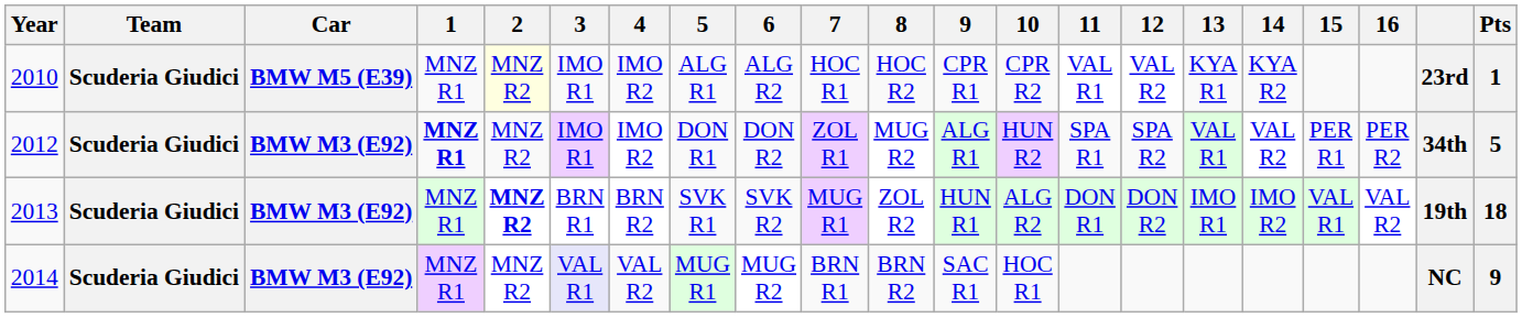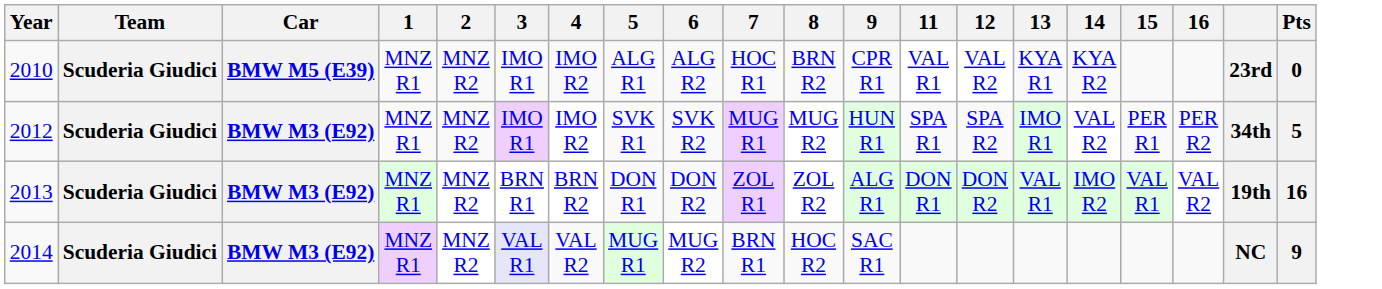 <table class="wikitable" style="text-align:center; font-size:90%">
 <tr>
 <th>Year</th>
 <th>Team</th>
 <th>Car</th>
 <th>1</th>
 <th>2</th>
 <th>3</th>
 <th>4</th>
 <th>5</th>
 <th>6</th>
 <th>7</th>
 <th>8</th>
 <th>9</th>
-<th>10</th>
 <th>11</th>
 <th>12</th>
 <th>13</th>
 <th>14</th>
 <th>15</th>
 <th>16</th>
 <th></th>
 <th>Pts</th>
 </tr>
 <tr>
 <td><a href='#'>2010</a></td>
 <th>Scuderia Giudici</th>
 <th><a href='#'>BMW M5 (E39)</a></th>
 <td><a href='#'>MNZ<br>R1</a></td>
-<td style="background: lightyellow;"><a href='#'>MNZ<br>R2</a></td>
+<td><a href='#'>MNZ<br>R2</a></td>
 <td><a href='#'>IMO<br>R1</a></td>
 <td><a href='#'>IMO<br>R2</a></td>
 <td><a href='#'>ALG<br>R1</a></td>
 <td><a href='#'>ALG<br>R2</a></td>
 <td><a href='#'>HOC<br>R1</a></td>
-<td><a href='#'>HOC<br>R2</a></td>
+<td><a href='#'>BRN<br>R2</a></td>
 <td><a href='#'>CPR<br>R1</a></td>
-<td><a href='#'>CPR<br>R2</a></td>
 <td style="background:#FFFFFF;"><a href='#'>VAL<br>R1</a><br></td>
 <td style="background:#FFFFFF;"><a href='#'>VAL<br>R2</a><br></td>
 <td><a href='#'>KYA<br>R1</a></td>
 <td><a href='#'>KYA<br>R2</a></td>
 <td></td>
 <td></td>
 <th>23rd</th>
-<th>1</th>
+<th>0</th>
 </tr>
 <tr>
 <td><a href='#'>2012</a></td>
 <th>Scuderia Giudici</th>
 <th><a href='#'>BMW M3 (E92)</a></th>
-<td><strong><a href='#'>MNZ<br>R1</a></strong></td>
+<td><a href='#'>MNZ<br>R1</a></td>
 <td><a href='#'>MNZ<br>R2</a></td>
 <td style="background:#EFCFFF;"><a href='#'>IMO<br>R1</a><br></td>
 <td style="background:#FFFFFF;"><a href='#'>IMO<br>R2</a><br></td>
-<td><a href='#'>DON<br>R1</a></td>
-<td><a href='#'>DON<br>R2</a></td>
-<td style="background:#EFCFFF;"><a href='#'>ZOL<br>R1</a><br></td>
+<td><a href='#'>SVK<br>R1</a></td>
+<td><a href='#'>SVK<br>R2</a></td>
+<td style="background:#EFCFFF;"><a href='#'>MUG<br>R1</a><br></td>
 <td style="background:#FFFFFF;"><a href='#'>MUG<br>R2</a><br></td>
-<td style="background:#DFFFDF;"><a href='#'>ALG<br>R1</a><br></td>
-<td style="background:#EFCFFF;"><a href='#'>HUN<br>R2</a><br></td>
+<td style="background:#DFFFDF;"><a href='#'>HUN<br>R1</a><br></td>
 <td><a href='#'>SPA<br>R1</a></td>
 <td><a href='#'>SPA<br>R2</a></td>
-<td style="background:#DFFFDF;"><a href='#'>VAL<br>R1</a><br></td>
+<td style="background:#DFFFDF;"><a href='#'>IMO<br>R1</a><br></td>
 <td style="background:#FFFFFF;"><a href='#'>VAL<br>R2</a><br></td>
 <td><a href='#'>PER<br>R1</a></td>
 <td><a href='#'>PER<br>R2</a></td>
 <th>34th</th>
 <th>5</th>
 </tr>
 <tr>
 <td><a href='#'>2013</a></td>
 <th>Scuderia Giudici</th>
 <th><a href='#'>BMW M3 (E92)</a></th>
 <td style="background:#DFFFDF;"><a href='#'>MNZ<br>R1</a><br></td>
-<td style="background:#FFFFFF;"><strong><a href='#'>MNZ<br>R2</a><br></strong></td>
+<td style="background:#FFFFFF;"><a href='#'>MNZ<br>R2</a><br></td>
 <td style="background:#FFFFFF;"><a href='#'>BRN<br>R1</a><br></td>
 <td style="background:#FFFFFF;"><a href='#'>BRN<br>R2</a><br></td>
-<td><a href='#'>SVK<br>R1</a></td>
-<td><a href='#'>SVK<br>R2</a></td>
-<td style="background:#EFCFFF;"><a href='#'>MUG<br>R1</a><br></td>
+<td><a href='#'>DON<br>R1</a></td>
+<td><a href='#'>DON<br>R2</a></td>
+<td style="background:#EFCFFF;"><a href='#'>ZOL<br>R1</a><br></td>
 <td style="background:#FFFFFF;"><a href='#'>ZOL<br>R2</a><br></td>
-<td style="background:#DFFFDF;"><a href='#'>HUN<br>R1</a><br></td>
-<td style="background:#DFFFDF;"><a href='#'>ALG<br>R2</a><br></td>
+<td style="background:#DFFFDF;"><a href='#'>ALG<br>R1</a><br></td>
 <td style="background:#DFFFDF;"><a href='#'>DON<br>R1</a><br></td>
 <td style="background:#DFFFDF;"><a href='#'>DON<br>R2</a><br></td>
-<td style="background:#DFFFDF;"><a href='#'>IMO<br>R1</a><br></td>
+<td style="background:#DFFFDF;"><a href='#'>VAL<br>R1</a><br></td>
 <td style="background:#DFFFDF;"><a href='#'>IMO<br>R2</a><br></td>
 <td style="background:#DFFFDF;"><a href='#'>VAL<br>R1</a><br></td>
 <td style="background:#FFFFFF;"><a href='#'>VAL<br>R2</a><br></td>
 <th>19th</th>
-<th>18</th>
+<th>16</th>
 </tr>
 <tr>
 <td><a href='#'>2014</a></td>
 <th>Scuderia Giudici</th>
 <th><a href='#'>BMW M3 (E92)</a></th>
 <td style="background:#EFCFFF;"><a href='#'>MNZ<br>R1</a><br></td>
 <td style="background:#FFFFFF;"><a href='#'>MNZ<br>R2</a><br></td>
 <td style="background: lavender;"><a href='#'>VAL<br>R1</a></td>
 <td><a href='#'>VAL<br>R2</a></td>
 <td style="background:#DFFFDF;"><a href='#'>MUG<br>R1</a><br></td>
 <td style="background:#FFFFFF;"><a href='#'>MUG<br>R2</a><br></td>
 <td><a href='#'>BRN<br>R1</a></td>
-<td><a href='#'>BRN<br>R2</a></td>
+<td><a href='#'>HOC<br>R2</a></td>
 <td><a href='#'>SAC<br>R1</a></td>
-<td><a href='#'>HOC<br>R1</a></td>
 <td></td>
 <td></td>
 <td></td>
 <td></td>
 <td></td>
 <td></td>
 <th>NC</th>
 <th>9</th>
 </tr>
 </table>
